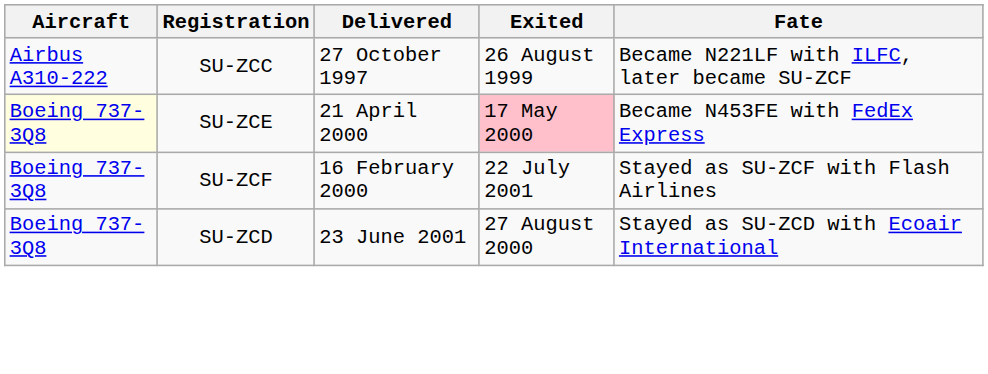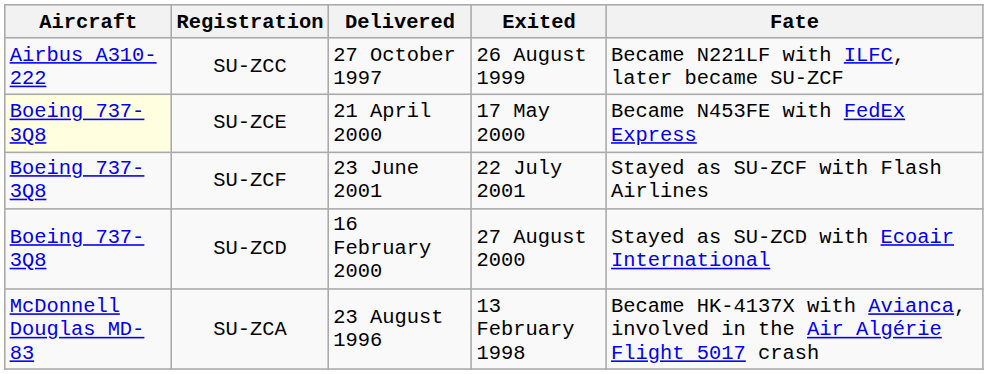 <table class="wikitable" style="margin: 0 auto;">
 <tr>
 <th>Aircraft</th>
 <th>Registration</th>
 <th>Delivered</th>
 <th>Exited</th>
 <th>Fate</th>
 </tr>
 <tr>
 <td><a href='#'>Airbus A310-222</a></td>
 <td align=center>SU-ZCC</td>
 <td>27 October 1997</td>
 <td>26 August 1999</td>
 <td>Became N221LF with <a href='#'>ILFC</a>, later became SU-ZCF</td>
 </tr>
 <tr>
 <td style="background: lightyellow;"><a href='#'>Boeing 737-3Q8</a></td>
 <td align=center>SU-ZCE</td>
 <td>21 April 2000</td>
-<td style="background: pink;">17 May 2000</td>
+<td>17 May 2000</td>
 <td>Became N453FE with <a href='#'>FedEx Express</a></td>
 </tr>
 <tr>
 <td><a href='#'>Boeing 737-3Q8</a></td>
 <td align=center>SU-ZCF</td>
-<td>16 February 2000</td>
+<td>23 June 2001</td>
 <td>22 July 2001</td>
 <td>Stayed as SU-ZCF with Flash Airlines</td>
 </tr>
 <tr>
 <td><a href='#'>Boeing 737-3Q8</a></td>
 <td align=center>SU-ZCD</td>
-<td>23 June 2001</td>
+<td>16 February 2000</td>
 <td>27 August 2000</td>
 <td>Stayed as SU-ZCD with <a href='#'>Ecoair International</a></td>
 </tr>
+<tr>
+<td><a href='#'>McDonnell Douglas MD-83</a></td>
+<td align=center>SU-ZCA</td>
+<td>23 August 1996</td>
+<td>13 February 1998</td>
+<td>Became HK-4137X with <a href='#'>Avianca</a>, involved in the <a href='#'>Air Algérie Flight 5017</a> crash</td>
+</tr>
 </table>
